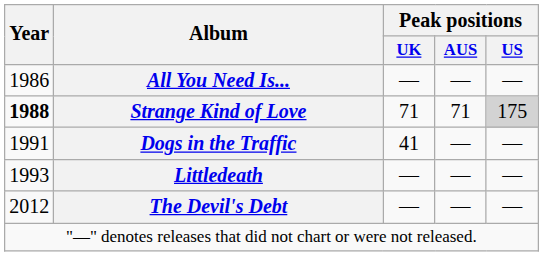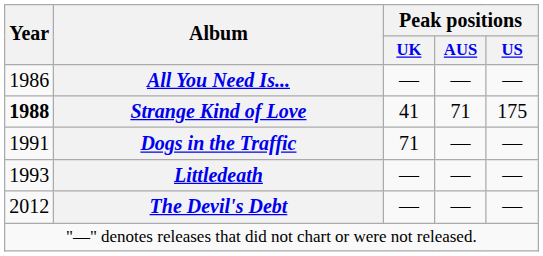 <table class="wikitable plainrowheaders" style="text-align:center;">
 <tr>
 <th rowspan="2">Year</th>
 <th rowspan="2" style="width:16em;">Album</th>
 <th colspan="3">Peak positions</th>
 </tr>
 <tr style="font-size:smaller;">
 <th style="width:35px;"><a href='#'>UK</a><br></th>
 <th style="width:35px;"><a href='#'>AUS</a><br></th>
 <th style="width:35px;"><a href='#'>US</a><br></th>
 </tr>
 <tr>
 <td>1986</td>
 <th scope="row"><em><a href='#'>All You Need Is...</a></em></th>
 <td>—</td>
 <td>—</td>
 <td>—</td>
 </tr>
 <tr>
 <td><strong>1988</strong></td>
 <th scope="row"><em><a href='#'>Strange Kind of Love</a></em></th>
+<td>41</td>
 <td>71</td>
-<td>71</td>
-<td style="background: lightgrey;">175</td>
+<td>175</td>
 </tr>
 <tr>
 <td>1991</td>
 <th scope="row"><em><a href='#'>Dogs in the Traffic</a></em></th>
-<td>41</td>
+<td>71</td>
 <td>—</td>
 <td>—</td>
 </tr>
 <tr>
 <td>1993</td>
 <th scope="row"><em><a href='#'>Littledeath</a></em></th>
 <td>—</td>
 <td>—</td>
 <td>—</td>
 </tr>
 <tr>
 <td>2012</td>
 <th scope="row"><em><a href='#'>The Devil's Debt</a></em></th>
 <td>—</td>
 <td>—</td>
 <td>—</td>
 </tr>
 <tr>
 <td colspan="8" style="text-align:center; font-size:85%">"—" denotes releases that did not chart or were not released.</td>
 </tr>
 </table>
